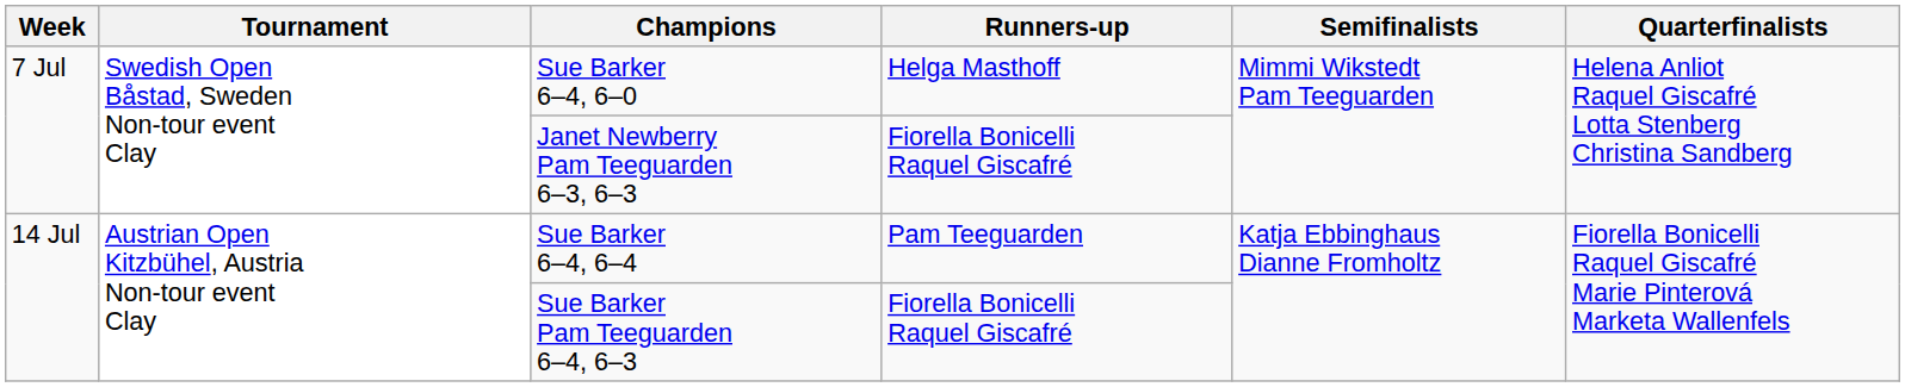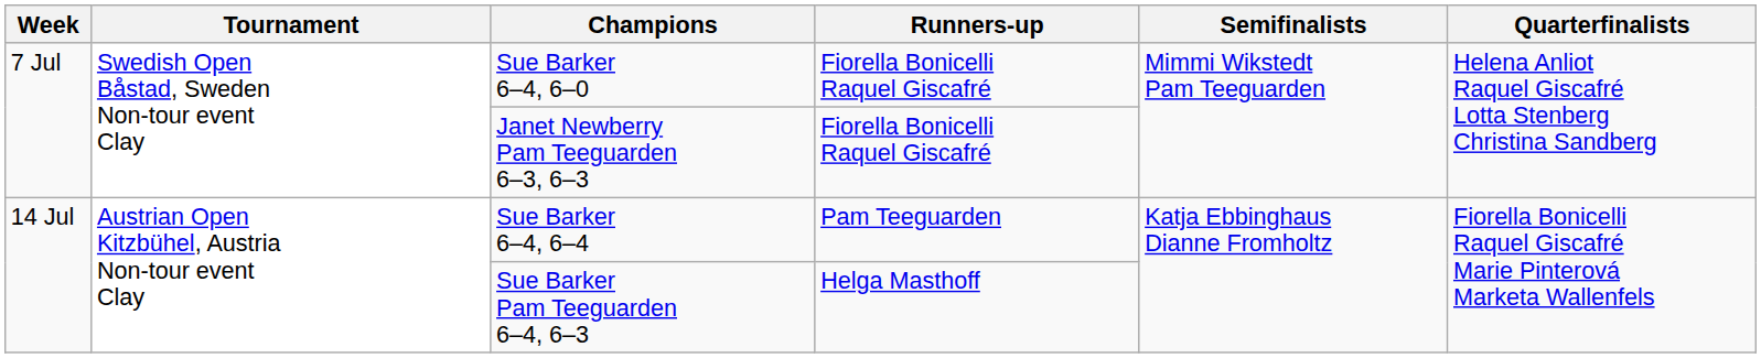 <table class=wikitable style=font-size:95%>
 <tr>
 <th style="width:48px;">Week</th>
 <th style="width:248px;">Tournament</th>
 <th style="width:200px;">Champions</th>
 <th style="width:200px;">Runners-up</th>
 <th style="width:190px;">Semifinalists</th>
 <th style="width:190px;">Quarterfinalists</th>
 </tr>
 <tr valign=top>
 <td rowspan=2>7 Jul</td>
 <td style="background:#fff;" rowspan="2"><a href='#'>Swedish Open</a><br> <a href='#'>Båstad</a>, Sweden<br>Non-tour event<br>Clay</td>
 <td> <a href='#'>Sue Barker</a><br>6–4, 6–0</td>
-<td> <a href='#'>Helga Masthoff</a></td>
+<td> <a href='#'>Fiorella Bonicelli</a> <br>  <a href='#'>Raquel Giscafré</a></td>
 <td rowspan=2> <a href='#'>Mimmi Wikstedt</a><br> <a href='#'>Pam Teeguarden</a></td>
 <td rowspan=2> <a href='#'>Helena Anliot</a><br> <a href='#'>Raquel Giscafré</a><br> <a href='#'>Lotta Stenberg</a><br> <a href='#'>Christina Sandberg</a></td>
 </tr>
 <tr valign=top>
 <td> <a href='#'>Janet Newberry</a> <br>  <a href='#'>Pam Teeguarden</a><br>6–3, 6–3</td>
 <td> <a href='#'>Fiorella Bonicelli</a> <br>  <a href='#'>Raquel Giscafré</a></td>
 </tr>
 <tr valign=top>
 <td rowspan=2>14 Jul</td>
 <td style="background:#fff;" rowspan="2"><a href='#'>Austrian Open</a><br> <a href='#'>Kitzbühel</a>, Austria<br>Non-tour event<br>Clay</td>
 <td> <a href='#'>Sue Barker</a><br>6–4, 6–4</td>
 <td> <a href='#'>Pam Teeguarden</a></td>
 <td rowspan=2> <a href='#'>Katja Ebbinghaus</a><br> <a href='#'>Dianne Fromholtz</a></td>
 <td rowspan=2> <a href='#'>Fiorella Bonicelli</a><br> <a href='#'>Raquel Giscafré</a><br> <a href='#'>Marie Pinterová</a><br> <a href='#'>Marketa Wallenfels</a></td>
 </tr>
 <tr valign=top>
 <td> <a href='#'>Sue Barker</a> <br>  <a href='#'>Pam Teeguarden</a><br>6–4, 6–3</td>
-<td> <a href='#'>Fiorella Bonicelli</a> <br>  <a href='#'>Raquel Giscafré</a></td>
+<td> <a href='#'>Helga Masthoff</a></td>
 </tr>
 </table>
